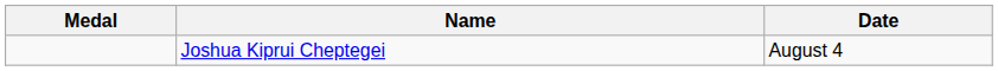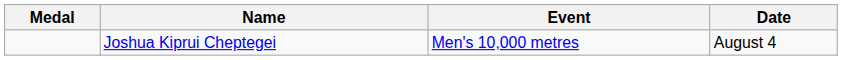 <table class="wikitable" style="font-size:90%" width=60%>
 <tr>
 <th>Medal</th>
 <th>Name</th>
+<th>Event</th>
 <th>Date</th>
 </tr>
 <tr>
 <td></td>
 <td><a href='#'>Joshua Kiprui Cheptegei</a></td>
+<td><a href='#'>Men's 10,000 metres</a></td>
 <td>August 4</td>
 </tr>
 </table>
